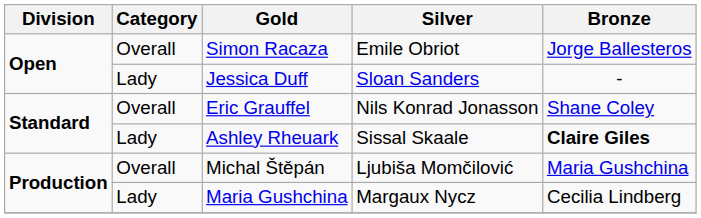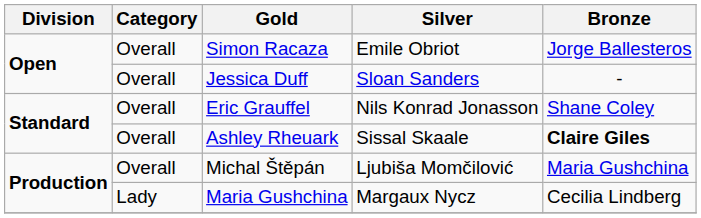 <table class="wikitable sortable" style="text-align: left;">
 <tr>
 <th>Division</th>
 <th>Category</th>
 <th> Gold</th>
 <th> Silver</th>
 <th> Bronze</th>
 </tr>
 <tr>
 <td rowspan="2"><strong>Open</strong></td>
 <td>Overall</td>
 <td> <a href='#'>Simon Racaza</a></td>
 <td> Emile Obriot</td>
 <td> <a href='#'>Jorge Ballesteros</a></td>
 </tr>
 <tr>
-<td>Lady</td>
+<td>Overall</td>
 <td> <a href='#'>Jessica Duff</a></td>
 <td> <a href='#'>Sloan Sanders</a></td>
 <td style="text-align: center;">-</td>
 </tr>
 <tr>
 <td rowspan="2"><strong>Standard</strong></td>
 <td>Overall</td>
 <td> <a href='#'>Eric Grauffel</a></td>
 <td> Nils Konrad Jonasson</td>
 <td> <a href='#'>Shane Coley</a></td>
 </tr>
 <tr>
-<td>Lady</td>
+<td>Overall</td>
 <td> <a href='#'>Ashley Rheuark</a></td>
 <td> Sissal Skaale</td>
 <td><strong> Claire Giles</strong></td>
 </tr>
 <tr>
 <td rowspan="2"><strong>Production</strong></td>
 <td>Overall</td>
 <td> Michal Štěpán</td>
 <td> Ljubiša Momčilović</td>
 <td> <a href='#'>Maria Gushchina</a></td>
 </tr>
 <tr>
 <td>Lady</td>
 <td> <a href='#'>Maria Gushchina</a></td>
 <td> Margaux Nycz</td>
 <td> Cecilia Lindberg</td>
 </tr>
 <tr>
 </tr>
 </table>
